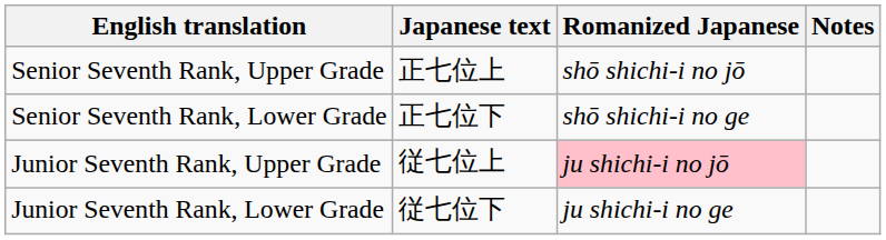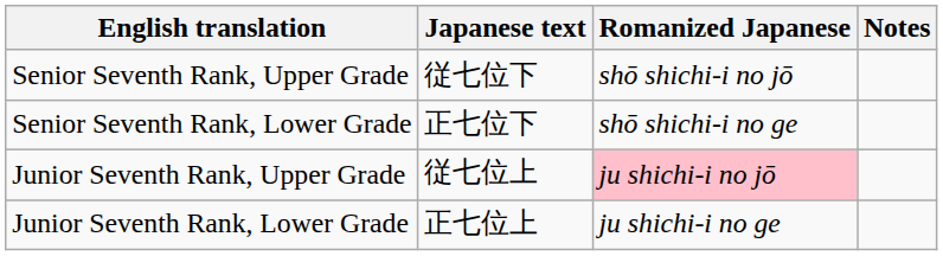 <table class=wikitable>
 <tr>
 <th scope="col">English translation</th>
 <th scope="col">Japanese text</th>
 <th scope="col">Romanized Japanese</th>
 <th scope="col">Notes</th>
 </tr>
 <tr>
 <td>Senior Seventh Rank, Upper Grade</td>
-<td>正七位上</td>
+<td>従七位下</td>
 <td><em>shō shichi-i no jō</em></td>
 <td></td>
 </tr>
 <tr>
 <td>Senior Seventh Rank, Lower Grade</td>
 <td>正七位下</td>
 <td><em>shō shichi-i no ge</em></td>
 <td></td>
 </tr>
 <tr>
 <td>Junior Seventh Rank, Upper Grade</td>
 <td>従七位上</td>
 <td style="background: pink;"><em>ju shichi-i no jō</em></td>
 <td></td>
 </tr>
 <tr>
 <td>Junior Seventh Rank, Lower Grade</td>
-<td>従七位下</td>
+<td>正七位上</td>
 <td><em>ju shichi-i no ge</em></td>
 <td></td>
 </tr>
 </table>
